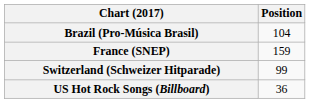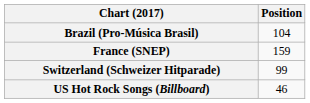 <table class="wikitable plainrowheaders sortable" style="text-align:center">
 <tr>
 <th scope="col" style="width:21em;">Chart (2017)</th>
 <th scope="col">Position</th>
 </tr>
 <tr>
 <th scope="row">Brazil (Pro-Música Brasil)</th>
 <td>104</td>
 </tr>
 <tr>
 <th scope="row">France (SNEP)</th>
 <td>159</td>
 </tr>
 <tr>
 <th scope="row">Switzerland (Schweizer Hitparade)</th>
 <td>99</td>
 </tr>
 <tr>
 <th scope="row">US Hot Rock Songs (<em>Billboard</em>)</th>
-<td>36</td>
+<td>46</td>
 </tr>
 </table>
